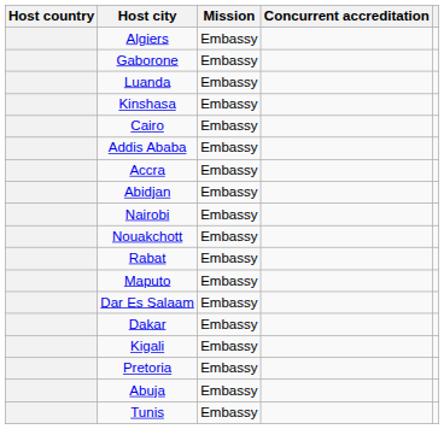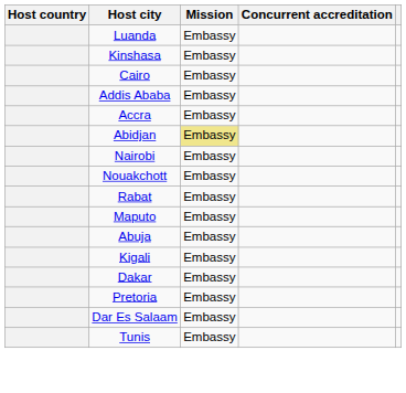 <table class="wikitable plainrowheaders" style="text-align:center;" style="text-align:center;">
 <tr>
 <th scope="col">Host country</th>
 <th scope="col">Host city</th>
 <th scope="col">Mission</th>
 <th scope="col">Concurrent accreditation</th>
 <th scope="col"></th>
-</tr>
-<tr>
-<th scope="row"></th>
-<td><a href='#'>Algiers</a></td>
-<td>Embassy</td>
-<td></td>
-<td></td>
-</tr>
-<tr>
-<th scope="row"></th>
-<td><a href='#'>Gaborone</a></td>
-<td>Embassy</td>
-<td></td>
-<td></td>
 </tr>
 <tr>
 <th scope="row"></th>
 <td><a href='#'>Luanda</a></td>
 <td>Embassy</td>
 <td></td>
 <td></td>
 </tr>
 <tr>
 <th scope="row"></th>
 <td><a href='#'>Kinshasa</a></td>
 <td>Embassy</td>
 <td></td>
 <td></td>
 </tr>
 <tr>
 <th scope="row"></th>
 <td><a href='#'>Cairo</a></td>
 <td>Embassy</td>
 <td></td>
 <td></td>
 </tr>
 <tr>
 <th scope="row"></th>
 <td><a href='#'>Addis Ababa</a></td>
 <td>Embassy</td>
 <td></td>
 <td></td>
 </tr>
 <tr>
 <th scope="row"></th>
 <td><a href='#'>Accra</a></td>
 <td>Embassy</td>
 <td></td>
 <td></td>
 </tr>
 <tr>
 <th scope="row"></th>
 <td><a href='#'>Abidjan</a></td>
-<td>Embassy</td>
+<td style="background: khaki;">Embassy</td>
 <td></td>
 <td></td>
 </tr>
 <tr>
 <th scope="row"></th>
 <td><a href='#'>Nairobi</a></td>
 <td>Embassy</td>
 <td></td>
 <td></td>
 </tr>
 <tr>
 <th scope="row"></th>
 <td><a href='#'>Nouakchott</a></td>
 <td>Embassy</td>
 <td></td>
 <td></td>
 </tr>
 <tr>
 <th scope="row"></th>
 <td><a href='#'>Rabat</a></td>
 <td>Embassy</td>
 <td></td>
 <td></td>
 </tr>
 <tr>
 <th scope="row"></th>
 <td><a href='#'>Maputo</a></td>
 <td>Embassy</td>
 <td></td>
 <td></td>
 </tr>
 <tr>
 <th scope="row"></th>
-<td><a href='#'>Dar Es Salaam</a></td>
+<td><a href='#'>Abuja</a></td>
+<td>Embassy</td>
+<td></td>
+<td></td>
+</tr>
+<tr>
+<th scope="row"></th>
+<td><a href='#'>Kigali</a></td>
 <td>Embassy</td>
 <td></td>
 <td></td>
 </tr>
 <tr>
 <th scope="row"></th>
 <td><a href='#'>Dakar</a></td>
 <td>Embassy</td>
 <td></td>
 <td></td>
 </tr>
 <tr>
 <th scope="row"></th>
-<td><a href='#'>Kigali</a></td>
-<td>Embassy</td>
-<td></td>
-<td></td>
-</tr>
-<tr>
-<th scope="row"></th>
 <td><a href='#'>Pretoria</a></td>
 <td>Embassy</td>
 <td></td>
 <td></td>
 </tr>
 <tr>
 <th scope="row"></th>
-<td><a href='#'>Abuja</a></td>
+<td><a href='#'>Dar Es Salaam</a></td>
 <td>Embassy</td>
 <td></td>
 <td></td>
 </tr>
 <tr>
 <th scope="row"></th>
 <td><a href='#'>Tunis</a></td>
 <td>Embassy</td>
 <td></td>
 <td></td>
 </tr>
 </table>
